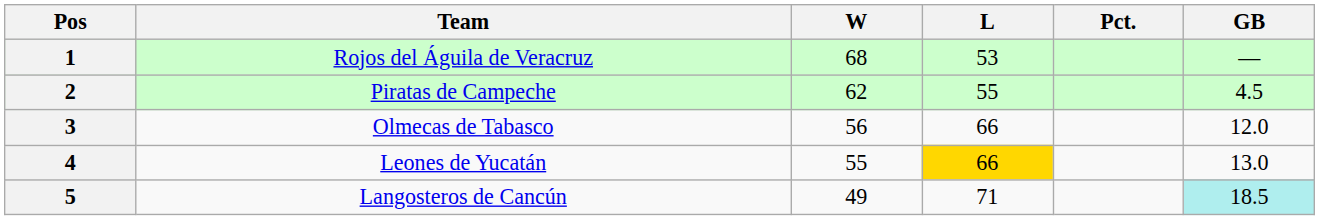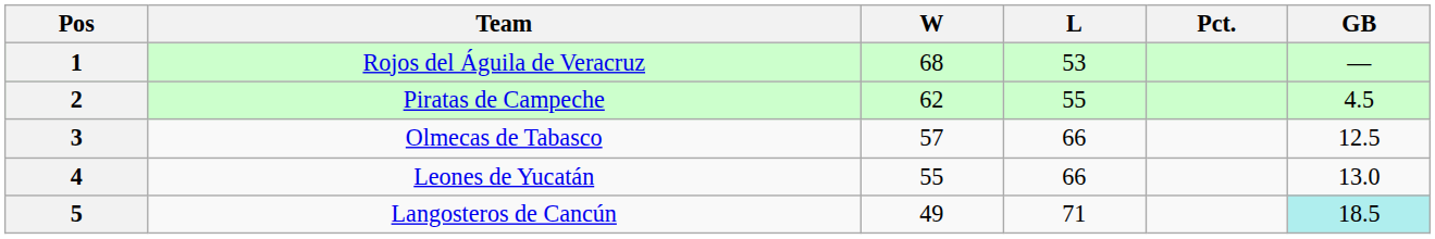 <table class="wikitable plainrowheaders" width="60%" style="text-align:center;">
 <tr>
 <th scope="col" width="5%">Pos</th>
 <th scope="col" width="25%">Team</th>
 <th scope="col" width="5%">W</th>
 <th scope="col" width="5%">L</th>
 <th scope="col" width="5%">Pct.</th>
 <th scope="col" width="5%">GB</th>
 </tr>
 <tr style="background-color:#ccffcc;">
 <th>1</th>
 <td><a href='#'>Rojos del Águila de Veracruz</a></td>
 <td>68</td>
 <td>53</td>
 <td></td>
 <td>—</td>
 </tr>
 <tr style="background-color:#ccffcc;">
 <th>2</th>
 <td><a href='#'>Piratas de Campeche</a></td>
 <td>62</td>
 <td>55</td>
 <td></td>
 <td>4.5</td>
 </tr>
 <tr>
 <th>3</th>
 <td><a href='#'>Olmecas de Tabasco</a></td>
-<td>56</td>
+<td>57</td>
 <td>66</td>
 <td></td>
-<td>12.0</td>
+<td>12.5</td>
 </tr>
 <tr>
 <th>4</th>
 <td><a href='#'>Leones de Yucatán</a></td>
 <td>55</td>
-<td style="background: gold;">66</td>
+<td>66</td>
 <td></td>
 <td>13.0</td>
 </tr>
 <tr>
 <th>5</th>
 <td><a href='#'>Langosteros de Cancún</a></td>
 <td>49</td>
 <td>71</td>
 <td></td>
 <td style="background: paleturquoise;">18.5</td>
 </tr>
 </table>
